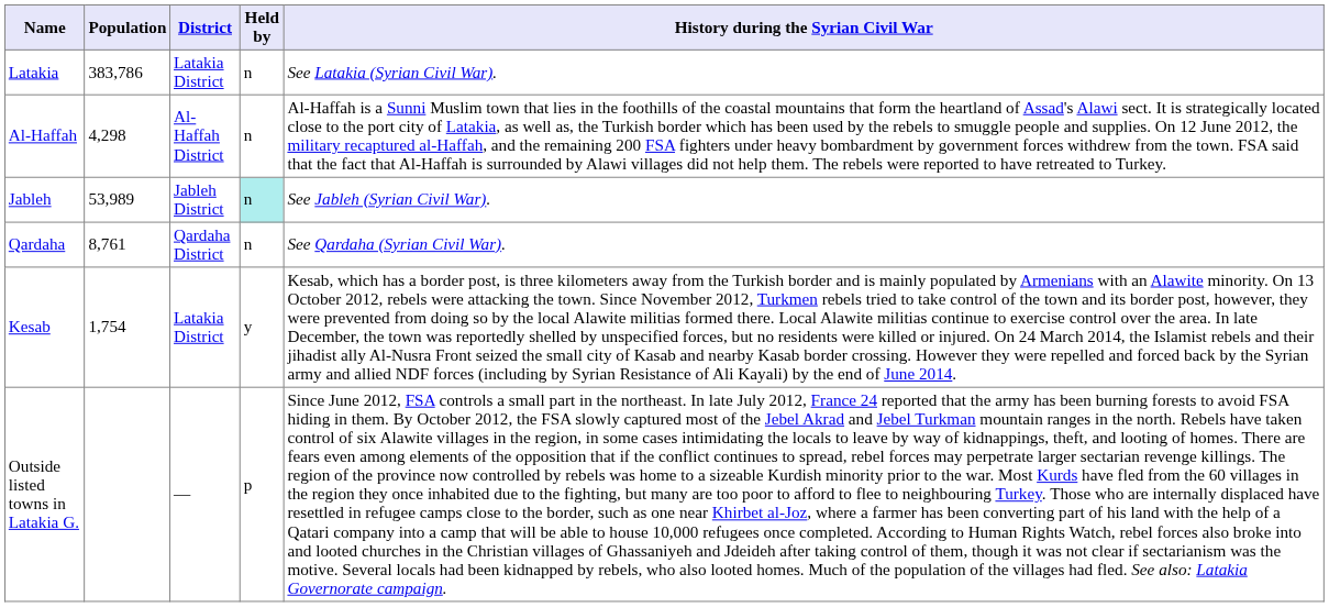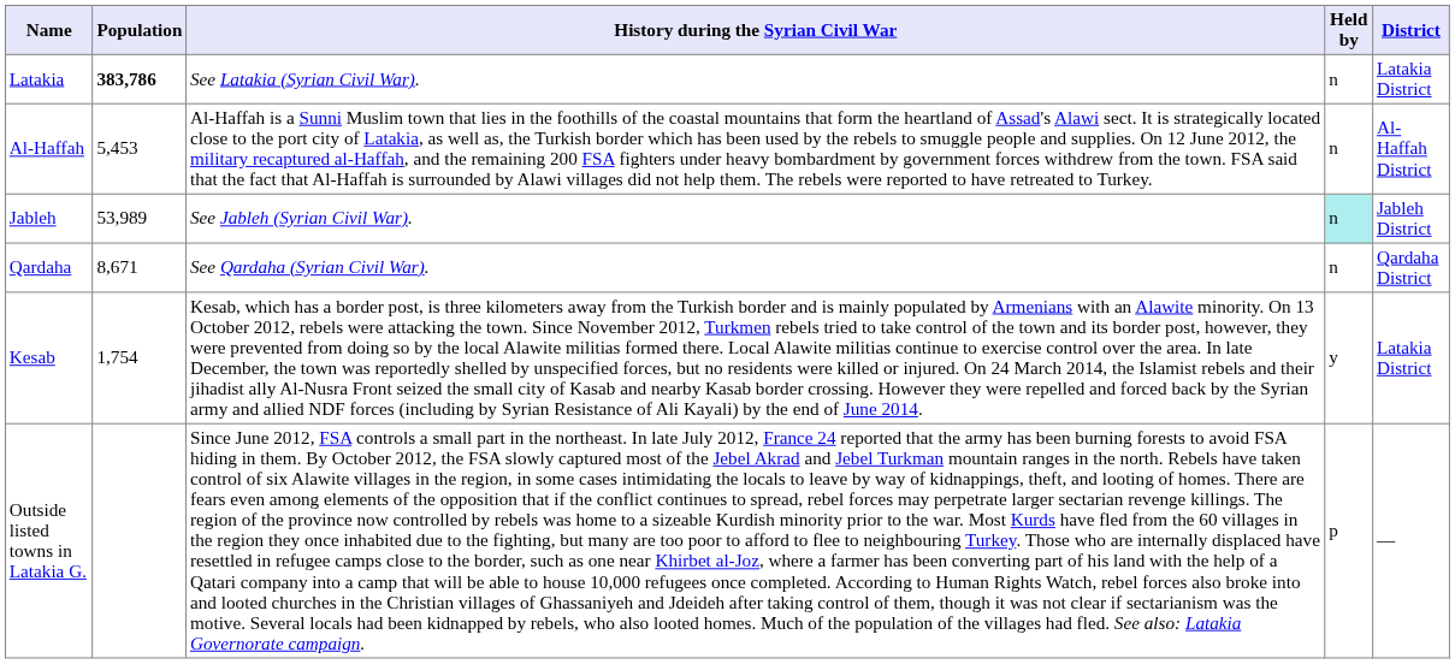 <table class="toccolours sortable" border="1" cellpadding="3" style="border-collapse:collapse">
 <tr style="background:lavender;">
 <th>Name</th>
 <th>Population</th>
+<th>History during the <a href='#'>Syrian Civil War</a></th>
+<th>Held by</th>
 <th><a href='#'>District</a></th>
-<th>Held by</th>
-<th>History during the <a href='#'>Syrian Civil War</a></th>
 </tr>
 <tr>
 <td><a href='#'>Latakia</a></td>
-<td>383,786</td>
+<td><strong>383,786</strong></td>
+<td><em>See <a href='#'>Latakia (Syrian Civil War)</a>.</em></td>
+<td><span>n</span></td>
 <td><a href='#'>Latakia District</a></td>
-<td><span>n</span></td>
-<td><em>See <a href='#'>Latakia (Syrian Civil War)</a>.</em></td>
 </tr>
 <tr>
 <td><a href='#'>Al-Haffah</a></td>
-<td>4,298</td>
+<td>5,453</td>
+<td>Al-Haffah is a <a href='#'>Sunni</a> Muslim town that lies in the foothills of the coastal mountains that form the heartland of <a href='#'>Assad</a>'s <a href='#'>Alawi</a> sect. It is strategically located close to the port city of <a href='#'>Latakia</a>, as well as, the Turkish border which has been used by the rebels to smuggle people and supplies. On 12 June 2012, the <a href='#'>military recaptured al-Haffah</a>, and the remaining 200 <a href='#'>FSA</a> fighters under heavy bombardment by government forces withdrew from the town. FSA said that the fact that Al-Haffah is surrounded by Alawi villages did not help them. The rebels were reported to have retreated to Turkey.</td>
+<td><span>n</span></td>
 <td><a href='#'>Al-Haffah District</a></td>
-<td><span>n</span></td>
-<td>Al-Haffah is a <a href='#'>Sunni</a> Muslim town that lies in the foothills of the coastal mountains that form the heartland of <a href='#'>Assad</a>'s <a href='#'>Alawi</a> sect. It is strategically located close to the port city of <a href='#'>Latakia</a>, as well as, the Turkish border which has been used by the rebels to smuggle people and supplies. On 12 June 2012, the <a href='#'>military recaptured al-Haffah</a>, and the remaining 200 <a href='#'>FSA</a> fighters under heavy bombardment by government forces withdrew from the town. FSA said that the fact that Al-Haffah is surrounded by Alawi villages did not help them. The rebels were reported to have retreated to Turkey.</td>
 </tr>
 <tr>
 <td><a href='#'>Jableh</a></td>
 <td>53,989</td>
+<td><em>See <a href='#'>Jableh (Syrian Civil War)</a>.</em></td>
+<td style="background: paleturquoise;"><span>n</span></td>
 <td><a href='#'>Jableh District</a></td>
-<td style="background: paleturquoise;"><span>n</span></td>
-<td><em>See <a href='#'>Jableh (Syrian Civil War)</a>.</em></td>
 </tr>
 <tr>
 <td><a href='#'>Qardaha</a></td>
-<td>8,761</td>
+<td>8,671</td>
+<td><em>See <a href='#'>Qardaha (Syrian Civil War)</a>.</em></td>
+<td><span>n</span></td>
 <td><a href='#'>Qardaha District</a></td>
-<td><span>n</span></td>
-<td><em>See <a href='#'>Qardaha (Syrian Civil War)</a>.</em></td>
 </tr>
 <tr>
 <td><a href='#'>Kesab</a></td>
 <td>1,754</td>
+<td>Kesab, which has a border post, is three kilometers away from the Turkish border and is mainly populated by <a href='#'>Armenians</a> with an <a href='#'>Alawite</a> minority. On 13 October 2012, rebels were attacking the town. Since November 2012, <a href='#'>Turkmen</a> rebels tried to take control of the town and its border post, however, they were prevented from doing so by the local Alawite militias formed there. Local Alawite militias continue to exercise control over the area. In late December, the town was reportedly shelled by unspecified forces, but no residents were killed or injured. On 24 March 2014, the Islamist rebels and their jihadist ally Al-Nusra Front seized the small city of Kasab and nearby Kasab border crossing. However they were repelled and forced back by the Syrian army and allied NDF forces (including by Syrian Resistance of Ali Kayali) by the end of <a href='#'>June 2014</a>.</td>
+<td><span>y</span></td>
 <td><a href='#'>Latakia District</a></td>
-<td><span>y</span></td>
-<td>Kesab, which has a border post, is three kilometers away from the Turkish border and is mainly populated by <a href='#'>Armenians</a> with an <a href='#'>Alawite</a> minority. On 13 October 2012, rebels were attacking the town. Since November 2012, <a href='#'>Turkmen</a> rebels tried to take control of the town and its border post, however, they were prevented from doing so by the local Alawite militias formed there. Local Alawite militias continue to exercise control over the area. In late December, the town was reportedly shelled by unspecified forces, but no residents were killed or injured. On 24 March 2014, the Islamist rebels and their jihadist ally Al-Nusra Front seized the small city of Kasab and nearby Kasab border crossing. However they were repelled and forced back by the Syrian army and allied NDF forces (including by Syrian Resistance of Ali Kayali) by the end of <a href='#'>June 2014</a>.</td>
 </tr>
 <tr>
 <td>Outside listed towns in <a href='#'>Latakia G.</a></td>
 <td></td>
+<td>Since June 2012, <a href='#'>FSA</a> controls a small part in the northeast. In late July 2012, <a href='#'>France 24</a> reported that the army has been burning forests to avoid FSA hiding in them. By October 2012, the FSA slowly captured most of the <a href='#'>Jebel Akrad</a> and <a href='#'>Jebel Turkman</a> mountain ranges in the north. Rebels have taken control of six Alawite villages in the region, in some cases intimidating the locals to leave by way of kidnappings, theft, and looting of homes. There are fears even among elements of the opposition that if the conflict continues to spread, rebel forces may perpetrate larger sectarian revenge killings. The region of the province now controlled by rebels was home to a sizeable Kurdish minority prior to the war. Most <a href='#'>Kurds</a> have fled from the 60 villages in the region they once inhabited due to the fighting, but many are too poor to afford to flee to neighbouring <a href='#'>Turkey</a>. Those who are internally displaced have resettled in refugee camps close to the border, such as one near <a href='#'>Khirbet al-Joz</a>, where a farmer has been converting part of his land with the help of a Qatari company into a camp that will be able to house 10,000 refugees once completed. According to Human Rights Watch, rebel forces also broke into and looted churches in the Christian villages of Ghassaniyeh and Jdeideh after taking control of them, though it was not clear if sectarianism was the motive. Several locals had been kidnapped by rebels, who also looted homes. Much of the population of the villages had fled. <em>See also: <a href='#'>Latakia Governorate campaign</a>.</em></td>
+<td><span>p</span><br><br></td>
 <td>—</td>
-<td><span>p</span><br><br></td>
-<td>Since June 2012, <a href='#'>FSA</a> controls a small part in the northeast. In late July 2012, <a href='#'>France 24</a> reported that the army has been burning forests to avoid FSA hiding in them. By October 2012, the FSA slowly captured most of the <a href='#'>Jebel Akrad</a> and <a href='#'>Jebel Turkman</a> mountain ranges in the north. Rebels have taken control of six Alawite villages in the region, in some cases intimidating the locals to leave by way of kidnappings, theft, and looting of homes. There are fears even among elements of the opposition that if the conflict continues to spread, rebel forces may perpetrate larger sectarian revenge killings. The region of the province now controlled by rebels was home to a sizeable Kurdish minority prior to the war. Most <a href='#'>Kurds</a> have fled from the 60 villages in the region they once inhabited due to the fighting, but many are too poor to afford to flee to neighbouring <a href='#'>Turkey</a>. Those who are internally displaced have resettled in refugee camps close to the border, such as one near <a href='#'>Khirbet al-Joz</a>, where a farmer has been converting part of his land with the help of a Qatari company into a camp that will be able to house 10,000 refugees once completed. According to Human Rights Watch, rebel forces also broke into and looted churches in the Christian villages of Ghassaniyeh and Jdeideh after taking control of them, though it was not clear if sectarianism was the motive. Several locals had been kidnapped by rebels, who also looted homes. Much of the population of the villages had fled. <em>See also: <a href='#'>Latakia Governorate campaign</a>.</em></td>
 </tr>
 </table>
